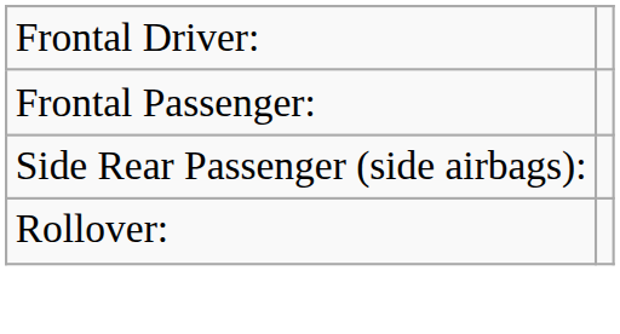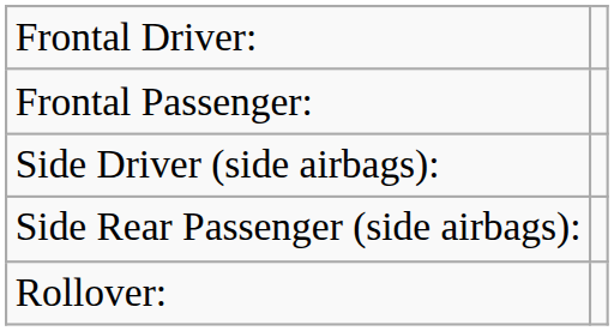 <table class="wikitable">
 <tr>
 <td>Frontal Driver:</td>
 <td></td>
 </tr>
 <tr>
 <td>Frontal Passenger:</td>
+<td></td>
+</tr>
+<tr>
+<td>Side Driver (side airbags):</td>
 <td></td>
 </tr>
 <tr>
 <td>Side Rear Passenger (side airbags):</td>
 <td></td>
 </tr>
 <tr>
 <td>Rollover:</td>
 <td></td>
 </tr>
 </table>
